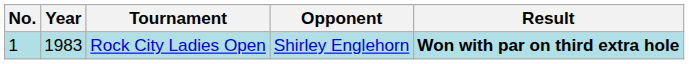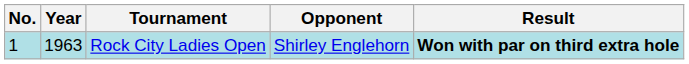 <table class="wikitable" style="font-size:95%;">
 <tr>
 <th>No.</th>
 <th>Year</th>
 <th>Tournament</th>
 <th>Opponent</th>
 <th>Result</th>
 </tr>
 <tr style="background:#B0E0E6;">
 <td>1</td>
-<td>1983</td>
+<td>1963</td>
 <td><a href='#'>Rock City Ladies Open</a></td>
 <td> <a href='#'>Shirley Englehorn</a></td>
 <td><strong>Won with par on third extra hole</strong></td>
 </tr>
 </table>
